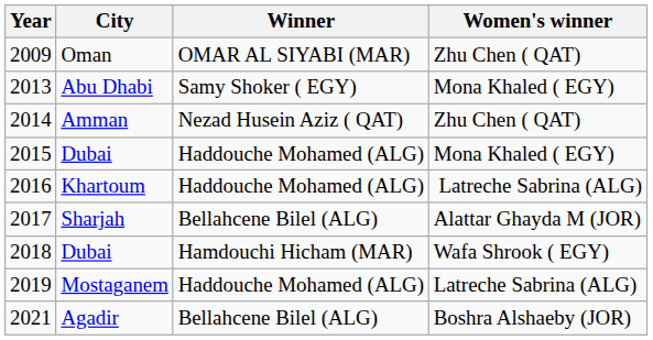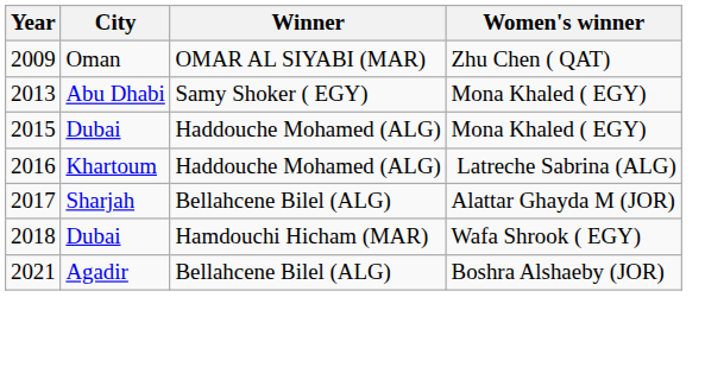 <table class="wikitable">
 <tr>
 <th>Year</th>
 <th>City</th>
 <th>Winner</th>
 <th>Women's winner</th>
 </tr>
 <tr>
 <td>2009</td>
 <td>Oman</td>
 <td>OMAR AL SIYABI (MAR) </td>
 <td>Zhu Chen ( QAT) </td>
 </tr>
 <tr>
 <td>2013</td>
 <td><a href='#'>Abu Dhabi</a></td>
 <td>Samy Shoker ( EGY) </td>
 <td>Mona  Khaled ( EGY)</td>
-</tr>
-<tr>
-<td>2014</td>
-<td><a href='#'>Amman</a></td>
-<td>Nezad Husein Aziz ( QAT) </td>
-<td>Zhu Chen ( QAT) </td>
 </tr>
 <tr>
 <td>2015</td>
 <td><a href='#'>Dubai</a></td>
 <td>Haddouche Mohamed (ALG) </td>
 <td>Mona  Khaled ( EGY)</td>
 </tr>
 <tr>
 <td>2016</td>
 <td><a href='#'>Khartoum</a></td>
 <td>Haddouche Mohamed (ALG) </td>
 <td> Latreche Sabrina (ALG) </td>
 </tr>
 <tr>
 <td>2017</td>
 <td><a href='#'>Sharjah</a></td>
 <td>Bellahcene Bilel (ALG) </td>
 <td>Alattar Ghayda M (JOR) </td>
 </tr>
 <tr>
 <td>2018</td>
 <td><a href='#'>Dubai</a></td>
 <td>Hamdouchi Hicham (MAR) </td>
 <td>Wafa Shrook  ( EGY) </td>
 </tr>
 <tr>
-<td>2019</td>
-<td><a href='#'>Mostaganem</a></td>
-<td>Haddouche Mohamed (ALG)</td>
-<td>Latreche  Sabrina (ALG) </td>
-</tr>
-<tr>
 <td>2021</td>
 <td><a href='#'>Agadir</a></td>
 <td>Bellahcene Bilel (ALG) </td>
 <td>Boshra Alshaeby (JOR) </td>
 </tr>
 </table>
